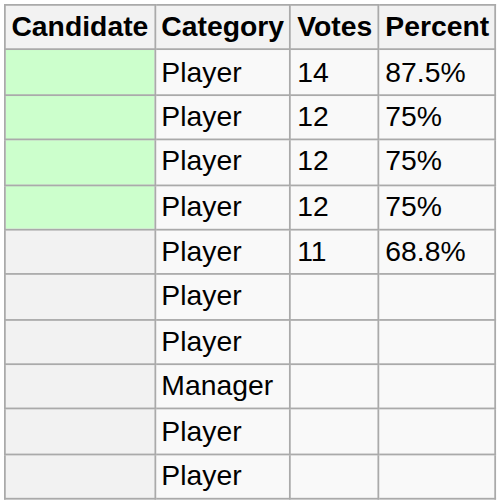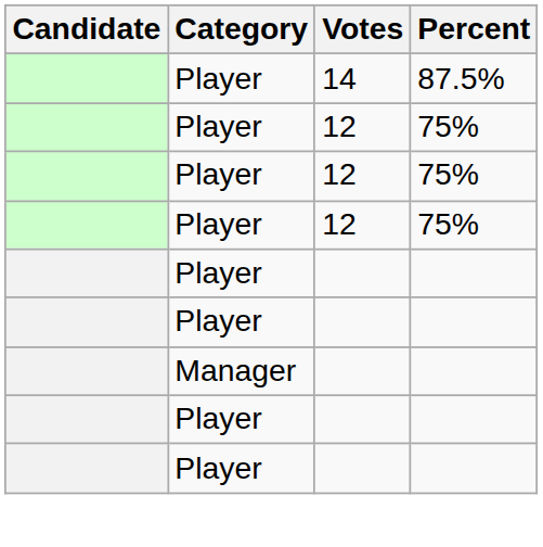 <table class="wikitable sortable plainrowheaders">
 <tr>
 <th scope="col">Candidate</th>
 <th scope="col">Category</th>
 <th scope="col" data-sort-type="number">Votes</th>
 <th scope="col">Percent</th>
 </tr>
 <tr>
 <th scope="row" style="background:#ccffcc"><strong><em></em></strong></th>
 <td>Player</td>
 <td>14</td>
 <td>87.5%</td>
 </tr>
 <tr>
 <th scope="row" style="background:#ccffcc"><strong><em></em></strong></th>
 <td>Player</td>
 <td>12</td>
 <td>75%</td>
 </tr>
 <tr>
 <th scope="row" style="background:#ccffcc"><strong><em></em></strong></th>
 <td>Player</td>
 <td>12</td>
 <td>75%</td>
 </tr>
 <tr>
 <th scope="row" style="background:#ccffcc"><strong><em></em></strong></th>
 <td>Player</td>
 <td>12</td>
 <td>75%</td>
 </tr>
 <tr>
-<th scope="row"><em></em></th>
-<td>Player</td>
-<td>11</td>
-<td>68.8%</td>
-</tr>
-<tr>
 <th scope="row"></th>
 <td>Player</td>
 <td></td>
 <td></td>
 </tr>
 <tr>
 <th scope="row"></th>
 <td>Player</td>
 <td></td>
 <td></td>
 </tr>
 <tr>
 <th scope="row"></th>
 <td>Manager</td>
 <td></td>
 <td></td>
 </tr>
 <tr>
 <th scope="row"></th>
 <td>Player</td>
 <td></td>
 <td></td>
 </tr>
 <tr>
 <th scope="row"></th>
 <td>Player</td>
 <td></td>
 <td></td>
 </tr>
 </table>
